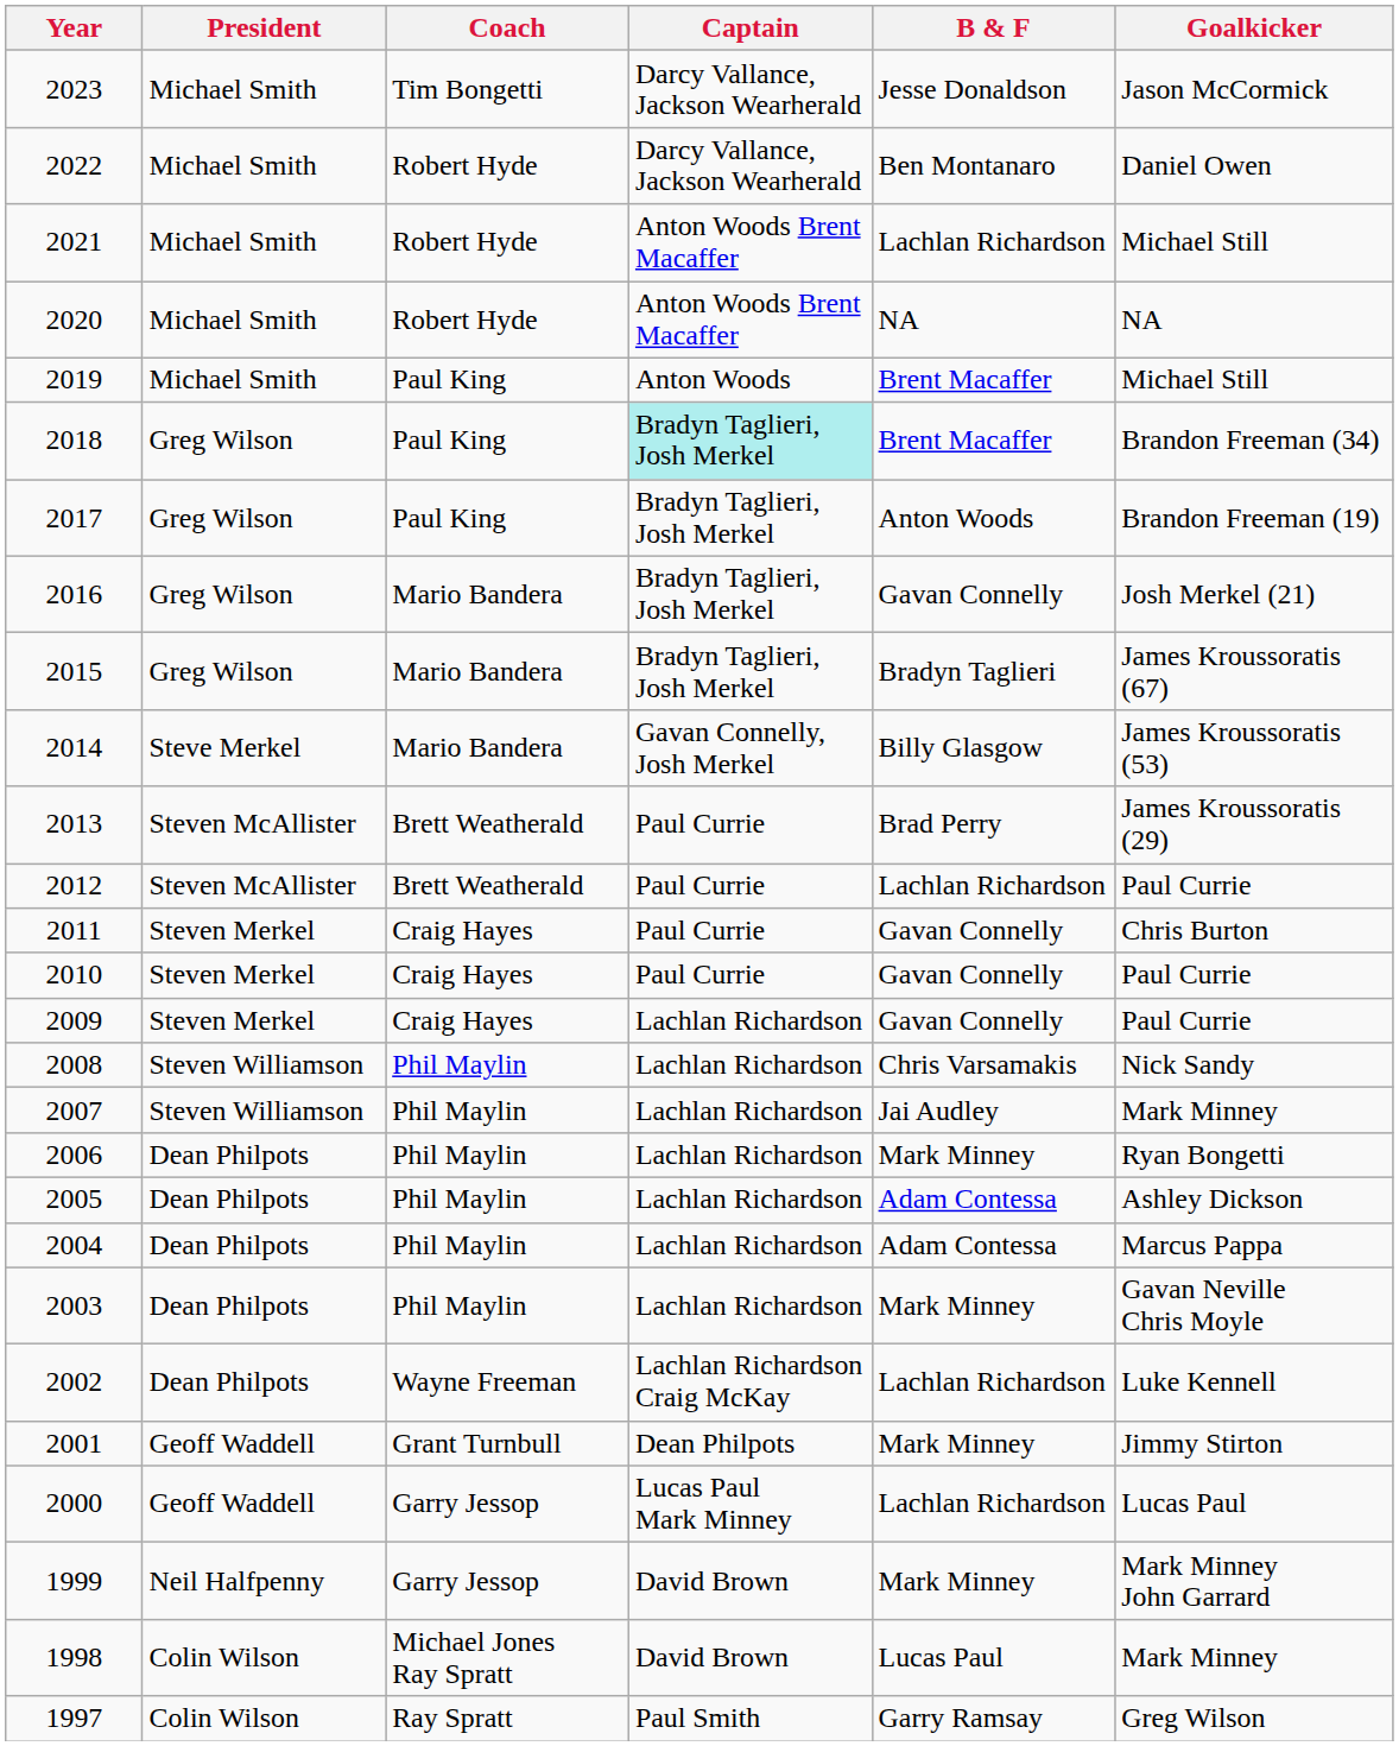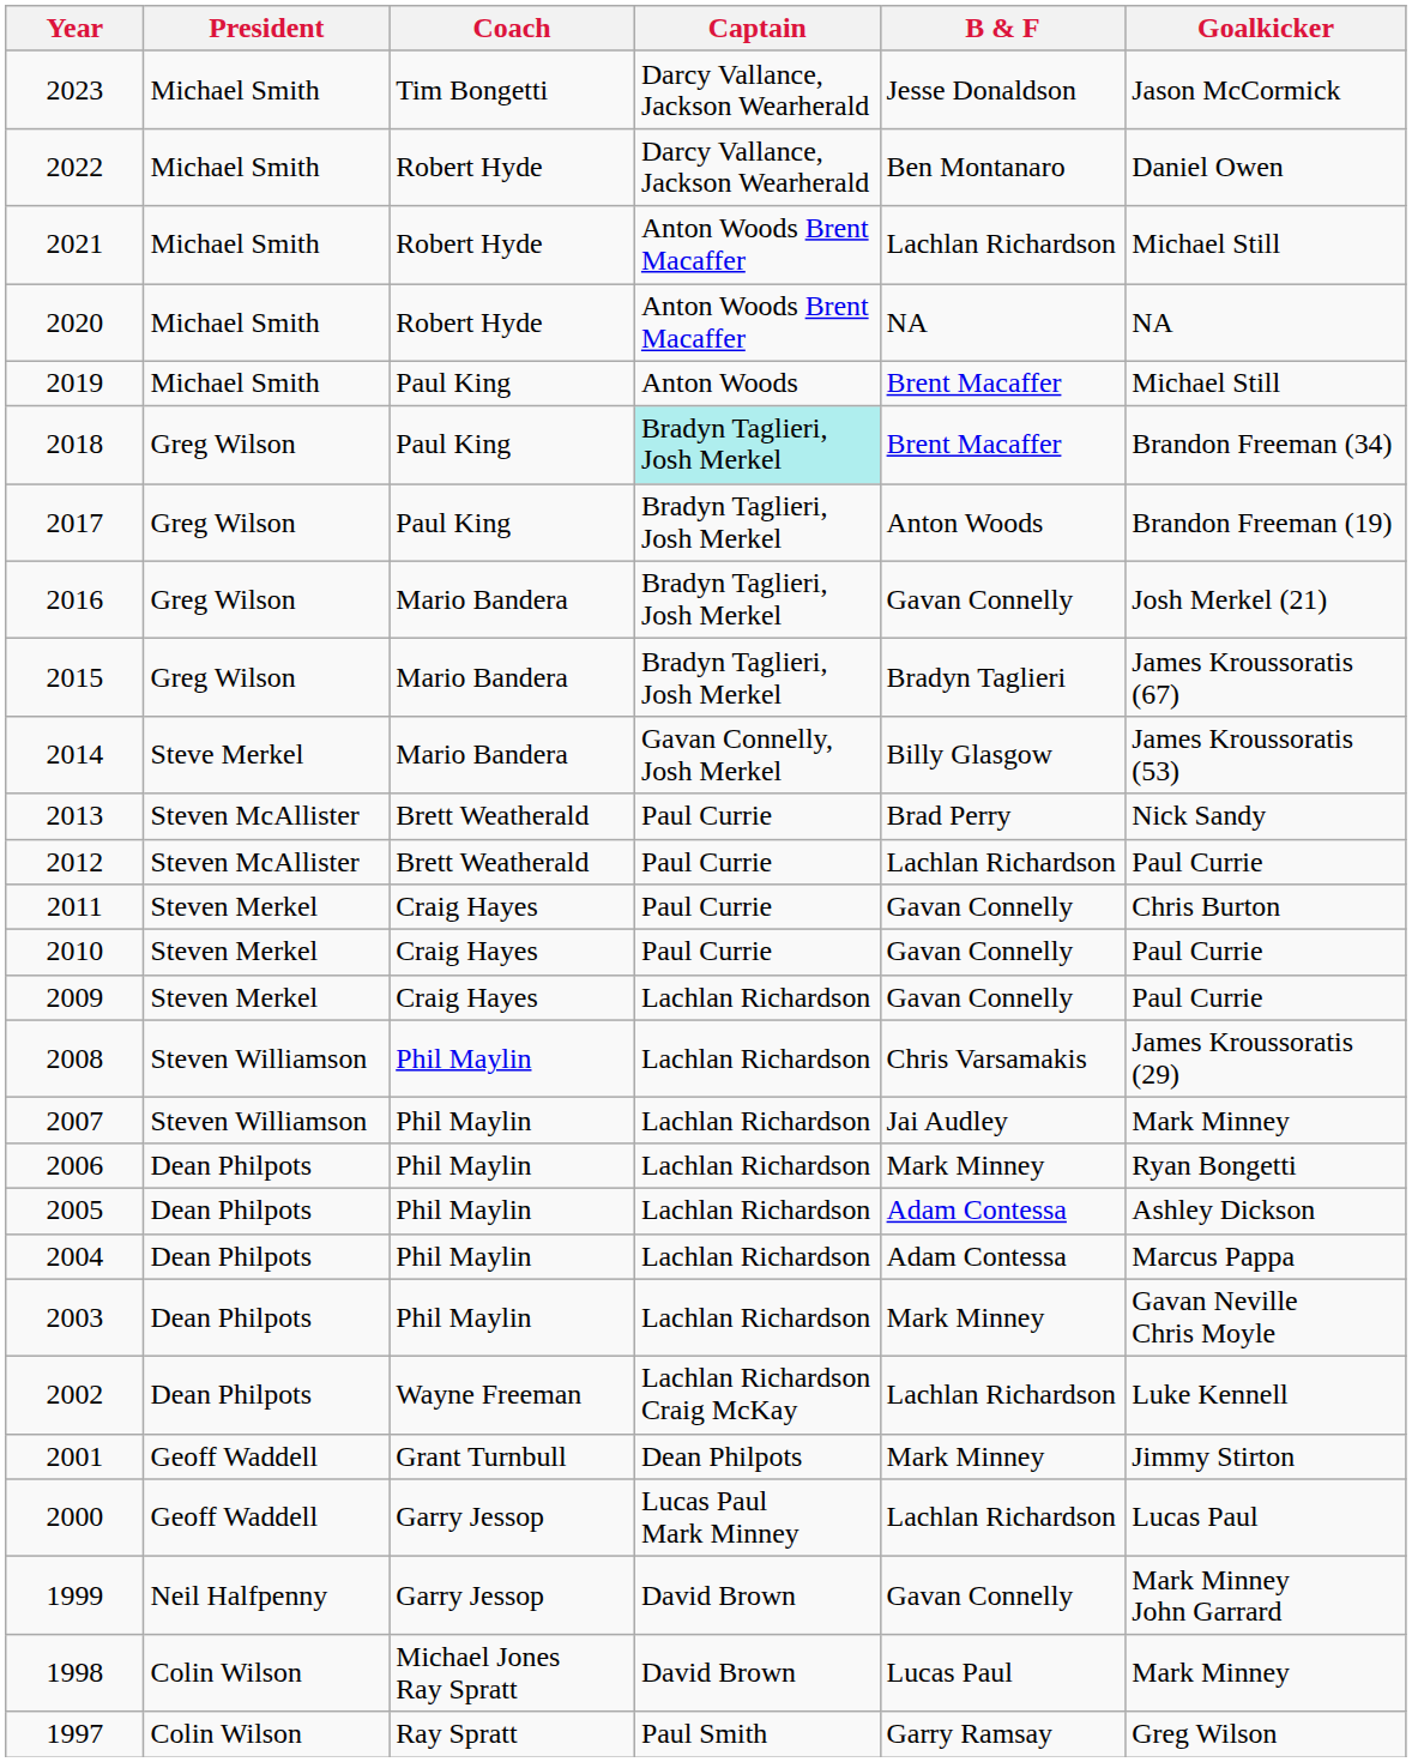 <table class="wikitable">
 <tr>
 <th style="color:crimson" width="70">Year</th>
 <th style="color:crimson" width="130">President</th>
 <th style="color:crimson" width="130">Coach</th>
 <th style="color:crimson" width="130">Captain</th>
 <th style="color:crimson" width="130">B & F</th>
 <th style="color:crimson" width="150">Goalkicker</th>
 </tr>
 <tr>
 <td align="center">2023</td>
 <td>Michael Smith</td>
 <td>Tim Bongetti</td>
 <td>Darcy Vallance, Jackson Wearherald</td>
 <td>Jesse Donaldson</td>
 <td>Jason McCormick</td>
 </tr>
 <tr>
 <td align="center">2022</td>
 <td>Michael Smith</td>
 <td>Robert Hyde</td>
 <td>Darcy Vallance, Jackson Wearherald</td>
 <td>Ben Montanaro</td>
 <td>Daniel Owen</td>
 </tr>
 <tr>
 <td align="center">2021</td>
 <td>Michael Smith</td>
 <td>Robert Hyde</td>
 <td>Anton Woods <a href='#'>Brent Macaffer</a></td>
 <td>Lachlan Richardson</td>
 <td>Michael Still</td>
 </tr>
 <tr>
 <td align="center">2020</td>
 <td>Michael Smith</td>
 <td>Robert Hyde</td>
 <td>Anton Woods <a href='#'>Brent Macaffer</a></td>
 <td>NA</td>
 <td>NA</td>
 </tr>
 <tr>
 <td align="center">2019</td>
 <td>Michael Smith</td>
 <td>Paul King</td>
 <td>Anton Woods</td>
 <td><a href='#'>Brent Macaffer</a></td>
 <td>Michael Still</td>
 </tr>
 <tr>
 <td align="center">2018</td>
 <td>Greg Wilson</td>
 <td>Paul King</td>
 <td style="background: paleturquoise;">Bradyn Taglieri, Josh Merkel</td>
 <td><a href='#'>Brent Macaffer</a></td>
 <td>Brandon Freeman (34)</td>
 </tr>
 <tr>
 <td align="center">2017</td>
 <td>Greg Wilson</td>
 <td>Paul King</td>
 <td>Bradyn Taglieri, Josh Merkel</td>
 <td>Anton Woods</td>
 <td>Brandon Freeman (19)</td>
 </tr>
 <tr>
 <td align="center">2016</td>
 <td>Greg Wilson</td>
 <td>Mario Bandera</td>
 <td>Bradyn Taglieri, Josh Merkel</td>
 <td>Gavan Connelly</td>
 <td>Josh Merkel (21)</td>
 </tr>
 <tr>
 <td align="center">2015</td>
 <td>Greg Wilson</td>
 <td>Mario Bandera</td>
 <td>Bradyn Taglieri, Josh Merkel</td>
 <td>Bradyn Taglieri</td>
 <td>James Kroussoratis (67)</td>
 </tr>
 <tr>
 <td align="center">2014</td>
 <td>Steve Merkel</td>
 <td>Mario Bandera</td>
 <td>Gavan Connelly, Josh Merkel</td>
 <td>Billy Glasgow</td>
 <td>James Kroussoratis (53)</td>
 </tr>
 <tr>
 <td align="center">2013</td>
 <td>Steven McAllister</td>
 <td>Brett Weatherald</td>
 <td>Paul Currie</td>
 <td>Brad Perry</td>
-<td>James Kroussoratis (29)</td>
+<td>Nick Sandy</td>
 </tr>
 <tr>
 <td align="center">2012</td>
 <td>Steven McAllister</td>
 <td>Brett Weatherald</td>
 <td>Paul Currie</td>
 <td>Lachlan Richardson</td>
 <td>Paul Currie</td>
 </tr>
 <tr>
 <td align="center">2011</td>
 <td>Steven Merkel</td>
 <td>Craig Hayes</td>
 <td>Paul Currie</td>
 <td>Gavan Connelly</td>
 <td>Chris Burton</td>
 </tr>
 <tr>
 <td align="center">2010</td>
 <td>Steven Merkel</td>
 <td>Craig Hayes</td>
 <td>Paul Currie</td>
 <td>Gavan Connelly</td>
 <td>Paul Currie</td>
 </tr>
 <tr>
 <td align="center">2009</td>
 <td>Steven Merkel</td>
 <td>Craig Hayes</td>
 <td>Lachlan Richardson</td>
 <td>Gavan Connelly</td>
 <td>Paul Currie</td>
 </tr>
 <tr>
 <td align="center">2008</td>
 <td>Steven Williamson</td>
 <td><a href='#'>Phil Maylin</a></td>
 <td>Lachlan Richardson</td>
 <td>Chris Varsamakis</td>
-<td>Nick Sandy</td>
+<td>James Kroussoratis (29)</td>
 </tr>
 <tr>
 <td align="center">2007</td>
 <td>Steven Williamson</td>
 <td>Phil Maylin</td>
 <td>Lachlan Richardson</td>
 <td>Jai Audley</td>
 <td>Mark Minney</td>
 </tr>
 <tr>
 <td align="center">2006</td>
 <td>Dean Philpots</td>
 <td>Phil Maylin</td>
 <td>Lachlan Richardson</td>
 <td>Mark Minney</td>
 <td>Ryan Bongetti</td>
 </tr>
 <tr>
 <td align="center">2005</td>
 <td>Dean Philpots</td>
 <td>Phil Maylin</td>
 <td>Lachlan Richardson</td>
 <td><a href='#'>Adam Contessa</a></td>
 <td>Ashley Dickson</td>
 </tr>
 <tr>
 <td align="center">2004</td>
 <td>Dean Philpots</td>
 <td>Phil Maylin</td>
 <td>Lachlan Richardson</td>
 <td>Adam Contessa</td>
 <td>Marcus Pappa</td>
 </tr>
 <tr>
 <td align="center">2003</td>
 <td>Dean Philpots</td>
 <td>Phil Maylin</td>
 <td>Lachlan Richardson</td>
 <td>Mark Minney</td>
 <td>Gavan Neville<br>Chris Moyle</td>
 </tr>
 <tr>
 <td align="center">2002</td>
 <td>Dean Philpots</td>
 <td>Wayne Freeman</td>
 <td>Lachlan Richardson<br>Craig McKay</td>
 <td>Lachlan Richardson</td>
 <td>Luke Kennell</td>
 </tr>
 <tr>
 <td align="center">2001</td>
 <td>Geoff Waddell</td>
 <td>Grant Turnbull</td>
 <td>Dean Philpots</td>
 <td>Mark Minney</td>
 <td>Jimmy Stirton</td>
 </tr>
 <tr>
 <td align="center">2000</td>
 <td>Geoff Waddell</td>
 <td>Garry Jessop</td>
 <td>Lucas Paul<br>Mark Minney</td>
 <td>Lachlan Richardson</td>
 <td>Lucas Paul</td>
 </tr>
 <tr>
 <td align="center">1999</td>
 <td>Neil Halfpenny</td>
 <td>Garry Jessop</td>
 <td>David Brown</td>
-<td>Mark Minney</td>
+<td>Gavan Connelly</td>
 <td>Mark Minney<br>John Garrard</td>
 </tr>
 <tr>
 <td align="center">1998</td>
 <td>Colin Wilson</td>
 <td>Michael Jones<br>Ray Spratt</td>
 <td>David Brown</td>
 <td>Lucas Paul</td>
 <td>Mark Minney</td>
 </tr>
 <tr>
 <td align="center">1997</td>
 <td>Colin Wilson</td>
 <td>Ray Spratt</td>
 <td>Paul Smith</td>
 <td>Garry Ramsay</td>
 <td>Greg Wilson</td>
 </tr>
 <tr>
 </tr>
 </table>
